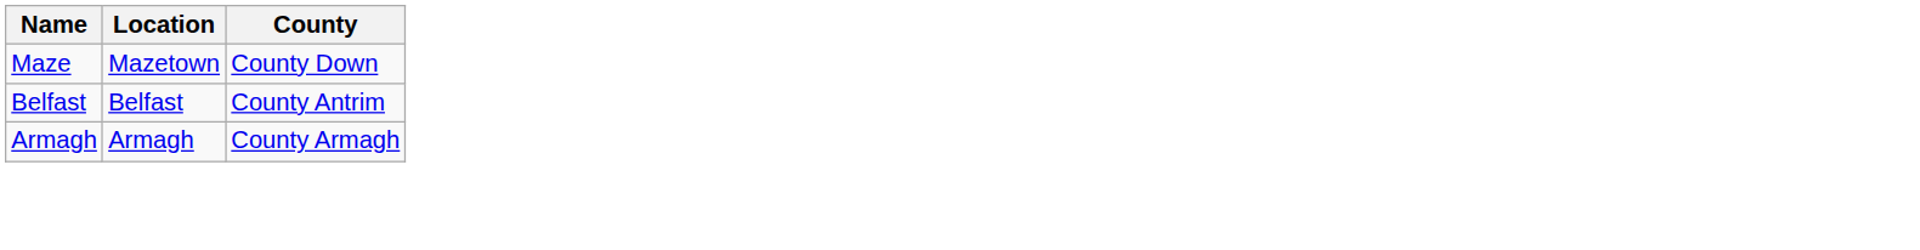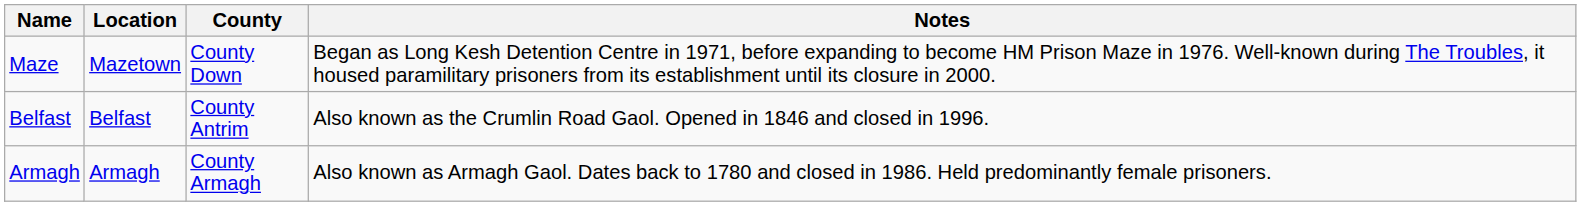 <table class="wikitable sortable">
 <tr>
 <th>Name</th>
 <th>Location</th>
 <th>County</th>
+<th>Notes</th>
 </tr>
 <tr>
 <td><a href='#'>Maze</a></td>
 <td><a href='#'>Mazetown</a></td>
 <td><a href='#'>County Down</a></td>
+<td>Began as Long Kesh Detention Centre in 1971, before expanding to become HM Prison Maze in 1976. Well-known during <a href='#'>The Troubles</a>, it housed paramilitary prisoners from its establishment until its closure in 2000.</td>
 </tr>
 <tr>
 <td><a href='#'>Belfast</a></td>
 <td><a href='#'>Belfast</a></td>
 <td><a href='#'>County Antrim</a></td>
+<td>Also known as the Crumlin Road Gaol. Opened in 1846 and closed in 1996.</td>
 </tr>
 <tr>
 <td><a href='#'>Armagh</a></td>
 <td><a href='#'>Armagh</a></td>
 <td><a href='#'>County Armagh</a></td>
+<td>Also known as Armagh Gaol. Dates back to 1780 and closed in 1986. Held predominantly female prisoners.</td>
 </tr>
 </table>
